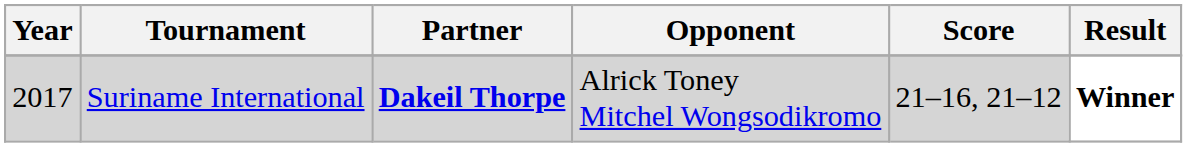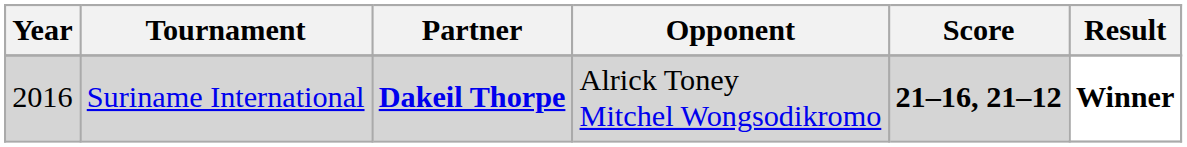 <table class="sortable wikitable" style="font-size: 90%;">
 <tr>
 <th>Year</th>
 <th>Tournament</th>
 <th>Partner</th>
 <th>Opponent</th>
 <th>Score</th>
 <th>Result</th>
 </tr>
 <tr>
 </tr>
 <tr style="background:#D5D5D5">
-<td align="center">2017</td>
+<td align="center">2016</td>
 <td align="left"><a href='#'>Suriname International</a></td>
 <td align="left"><strong> <a href='#'>Dakeil Thorpe</a></strong></td>
 <td align="left"> Alrick Toney<br> <a href='#'>Mitchel Wongsodikromo</a></td>
-<td align="left">21–16, 21–12</td>
+<td align="left"><strong>21–16, 21–12</strong></td>
 <td style="text-align:left; background:white"> <strong>Winner</strong></td>
 </tr>
 </table>
